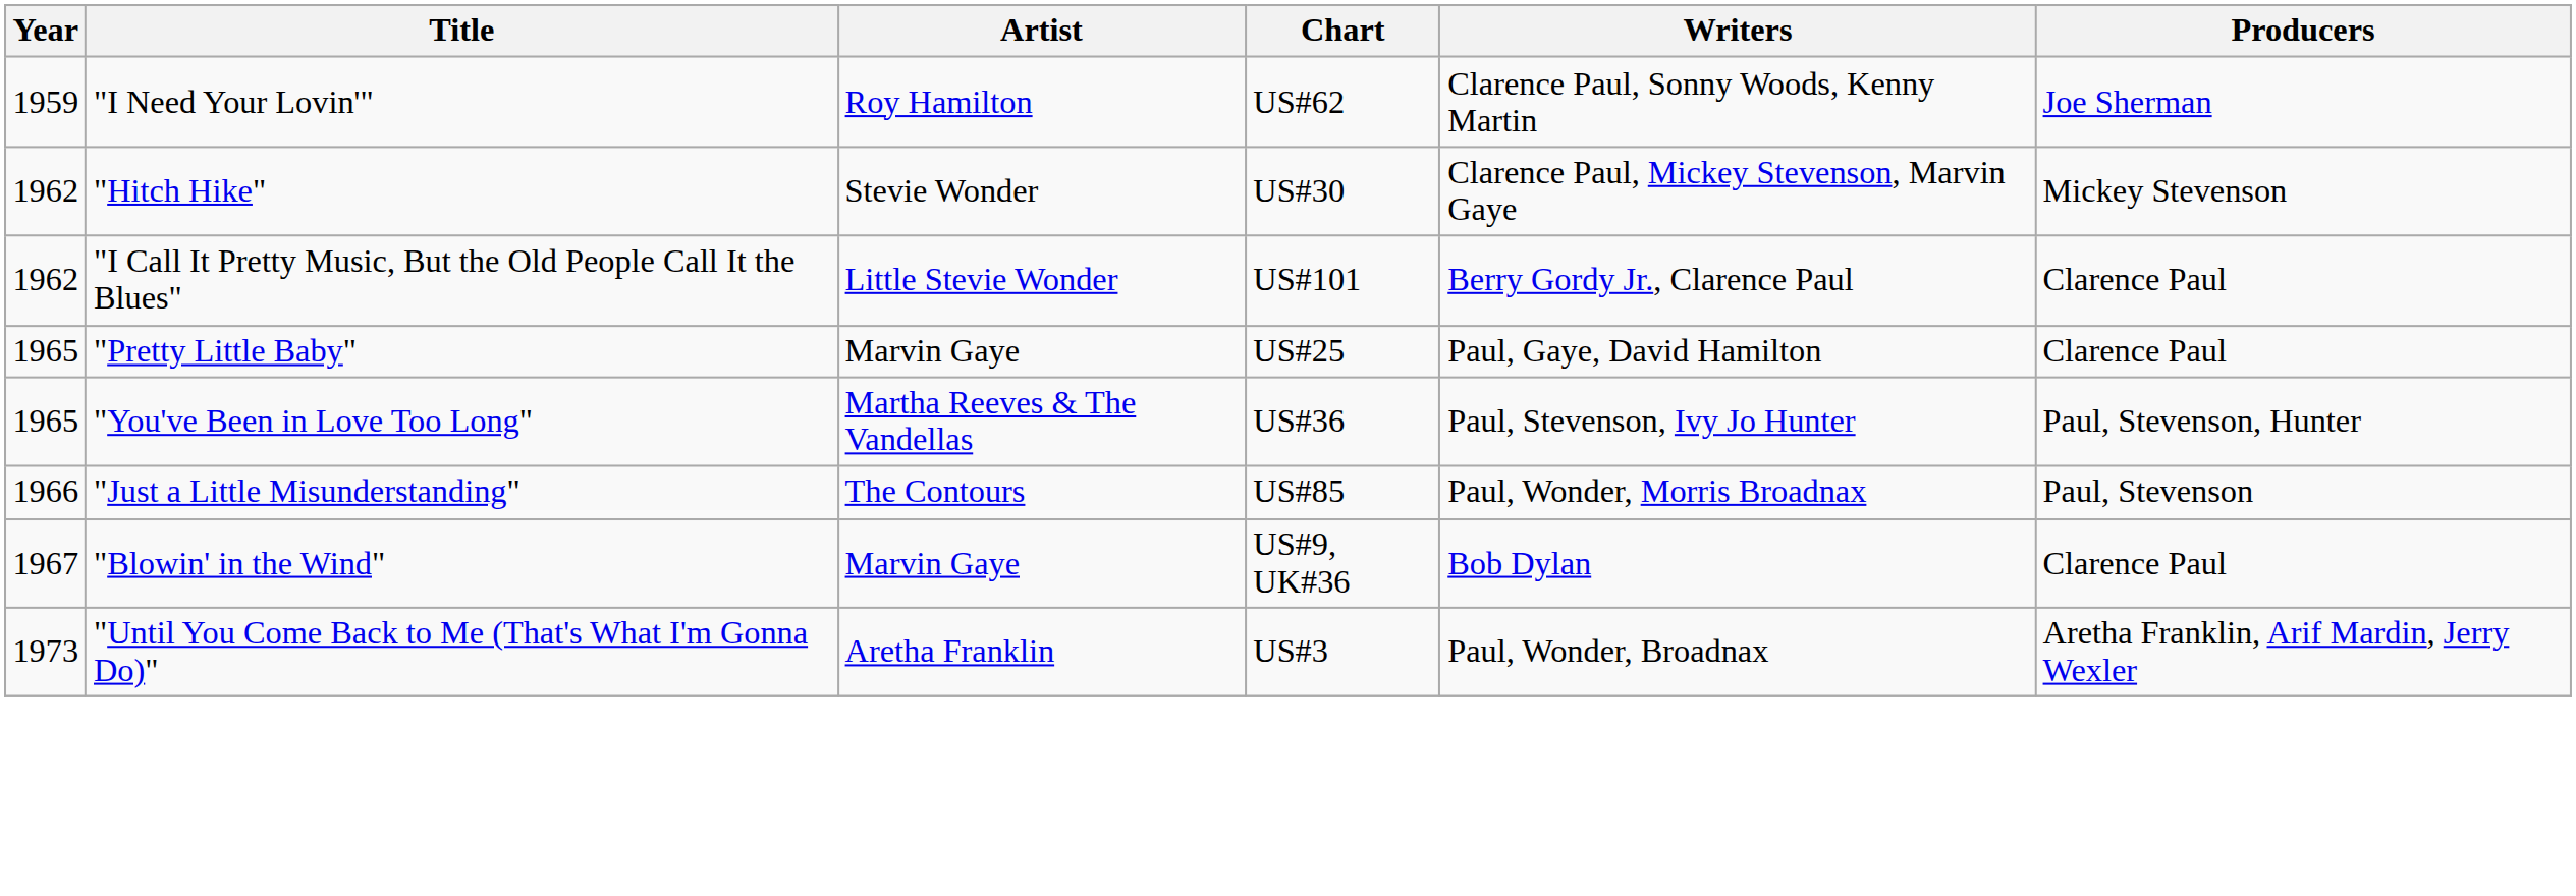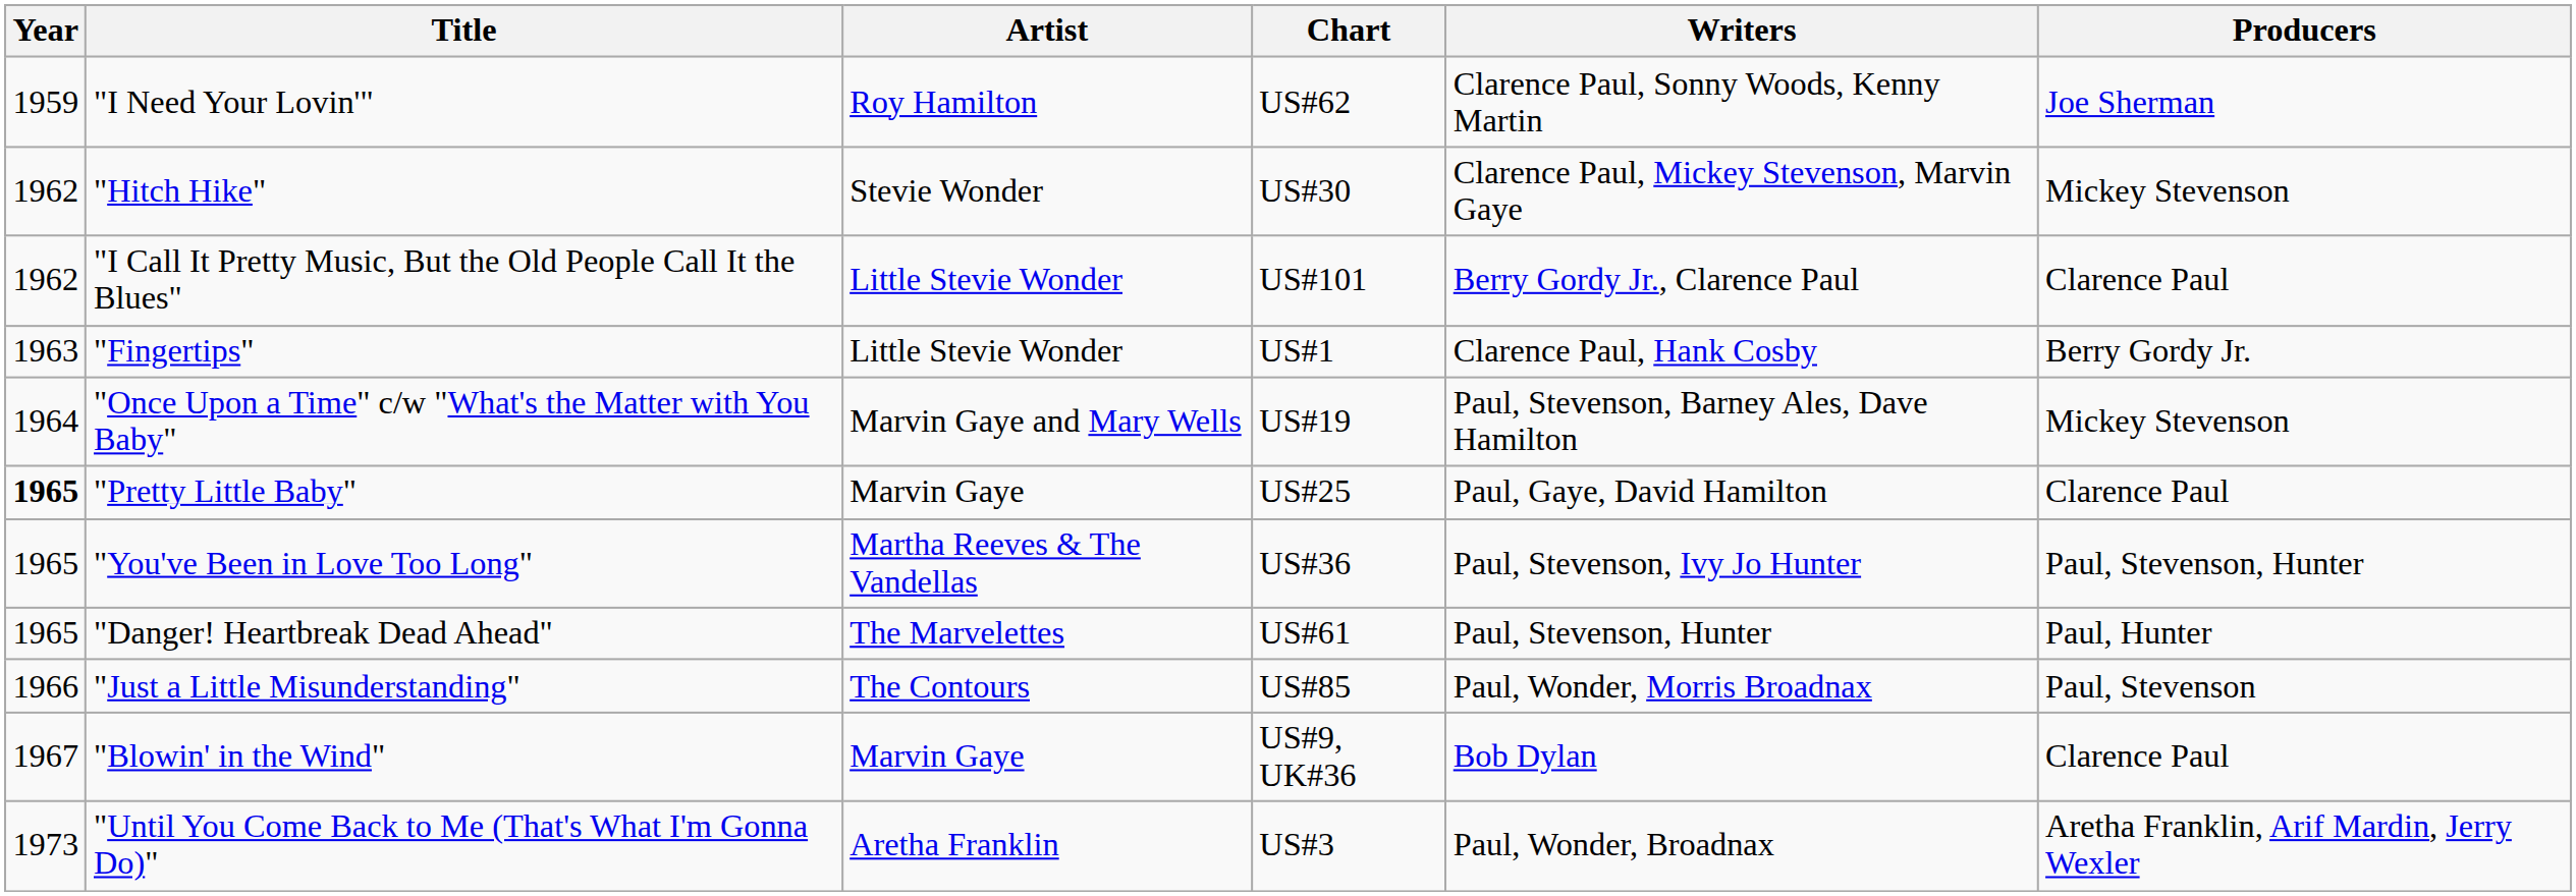 <table class="wikitable">
 <tr>
 <th>Year</th>
 <th>Title</th>
 <th>Artist</th>
 <th>Chart</th>
 <th>Writers</th>
 <th>Producers</th>
 </tr>
 <tr>
 <td>1959</td>
 <td>"I Need Your Lovin'"</td>
 <td><a href='#'>Roy Hamilton</a></td>
 <td>US#62</td>
 <td>Clarence Paul, Sonny Woods, Kenny Martin</td>
 <td><a href='#'>Joe Sherman</a></td>
 </tr>
 <tr>
 <td>1962</td>
 <td>"<a href='#'>Hitch Hike</a>"</td>
 <td>Stevie Wonder</td>
 <td>US#30</td>
 <td>Clarence Paul, <a href='#'>Mickey Stevenson</a>, Marvin Gaye</td>
 <td>Mickey Stevenson</td>
 </tr>
 <tr>
 <td>1962</td>
 <td>"I Call It Pretty Music, But the Old People Call It the Blues"</td>
 <td><a href='#'>Little Stevie Wonder</a></td>
 <td>US#101</td>
 <td><a href='#'>Berry Gordy Jr.</a>, Clarence Paul</td>
 <td>Clarence Paul</td>
 </tr>
 <tr>
-<td>1965</td>
+<td>1963</td>
+<td>"<a href='#'>Fingertips</a>"</td>
+<td>Little Stevie Wonder</td>
+<td>US#1</td>
+<td>Clarence Paul, <a href='#'>Hank Cosby</a></td>
+<td>Berry Gordy Jr.</td>
+</tr>
+<tr>
+<td>1964</td>
+<td>"<a href='#'>Once Upon a Time</a>" c/w "<a href='#'>What's the Matter with You Baby</a>"</td>
+<td>Marvin Gaye and <a href='#'>Mary Wells</a></td>
+<td>US#19</td>
+<td>Paul, Stevenson, Barney Ales, Dave Hamilton</td>
+<td>Mickey Stevenson</td>
+</tr>
+<tr>
+<td><strong>1965</strong></td>
 <td>"<a href='#'>Pretty Little Baby</a>"</td>
 <td>Marvin Gaye</td>
 <td>US#25</td>
 <td>Paul, Gaye, David Hamilton</td>
 <td>Clarence Paul</td>
 </tr>
 <tr>
 <td>1965</td>
 <td>"<a href='#'>You've Been in Love Too Long</a>"</td>
 <td><a href='#'>Martha Reeves & The Vandellas</a></td>
 <td>US#36</td>
 <td>Paul, Stevenson, <a href='#'>Ivy Jo Hunter</a></td>
 <td>Paul, Stevenson, Hunter</td>
+</tr>
+<tr>
+<td>1965</td>
+<td>"Danger! Heartbreak Dead Ahead"</td>
+<td><a href='#'>The Marvelettes</a></td>
+<td>US#61</td>
+<td>Paul, Stevenson, Hunter</td>
+<td>Paul, Hunter</td>
 </tr>
 <tr>
 <td>1966</td>
 <td>"<a href='#'>Just a Little Misunderstanding</a>"</td>
 <td><a href='#'>The Contours</a></td>
 <td>US#85</td>
 <td>Paul, Wonder, <a href='#'>Morris Broadnax</a></td>
 <td>Paul, Stevenson</td>
 </tr>
 <tr>
 <td>1967</td>
 <td>"<a href='#'>Blowin' in the Wind</a>"</td>
 <td><a href='#'>Marvin Gaye</a></td>
 <td>US#9, UK#36</td>
 <td><a href='#'>Bob Dylan</a></td>
 <td>Clarence Paul</td>
 </tr>
 <tr>
 <td>1973</td>
 <td>"<a href='#'>Until You Come Back to Me (That's What I'm Gonna Do)</a>"</td>
 <td><a href='#'>Aretha Franklin</a></td>
 <td>US#3</td>
 <td>Paul, Wonder, Broadnax</td>
 <td>Aretha Franklin, <a href='#'>Arif Mardin</a>, <a href='#'>Jerry Wexler</a></td>
 </tr>
 <tr>
 </tr>
 </table>
